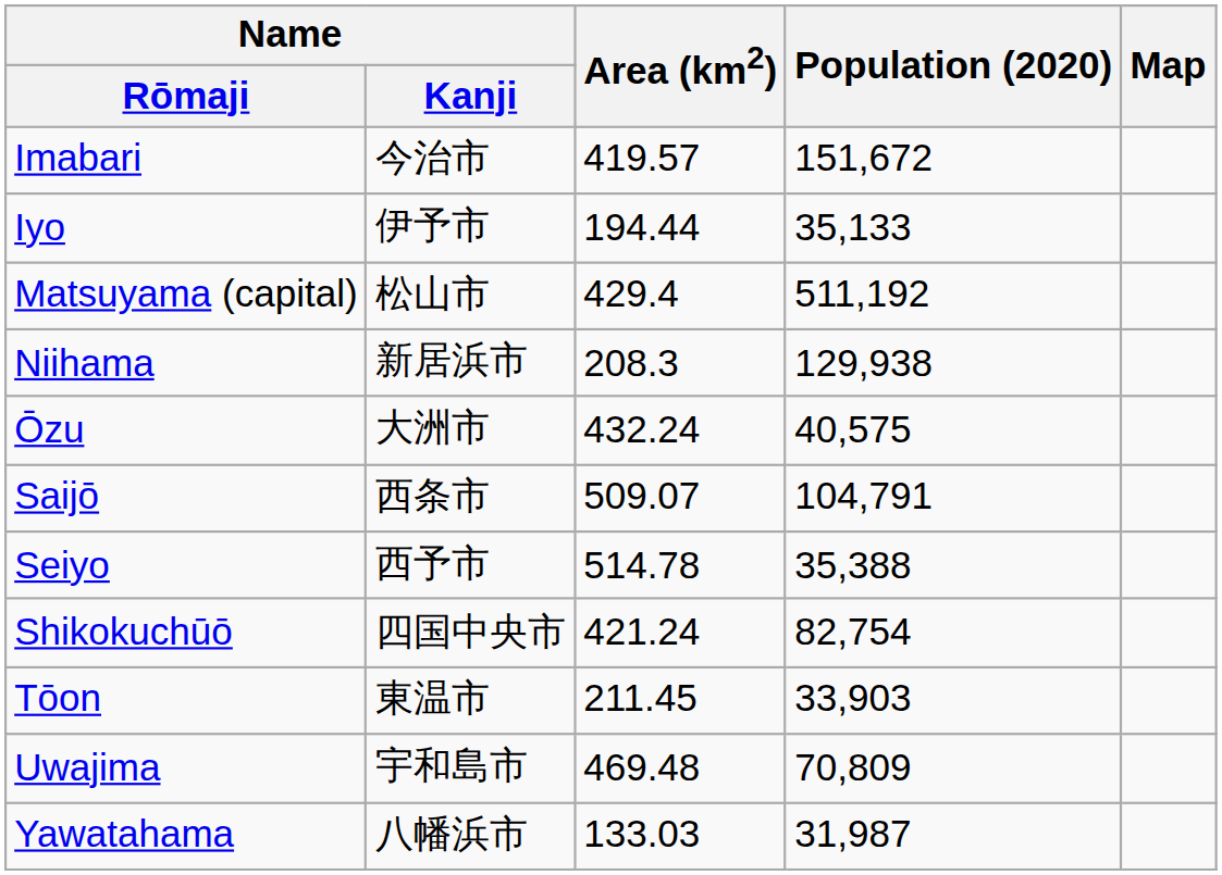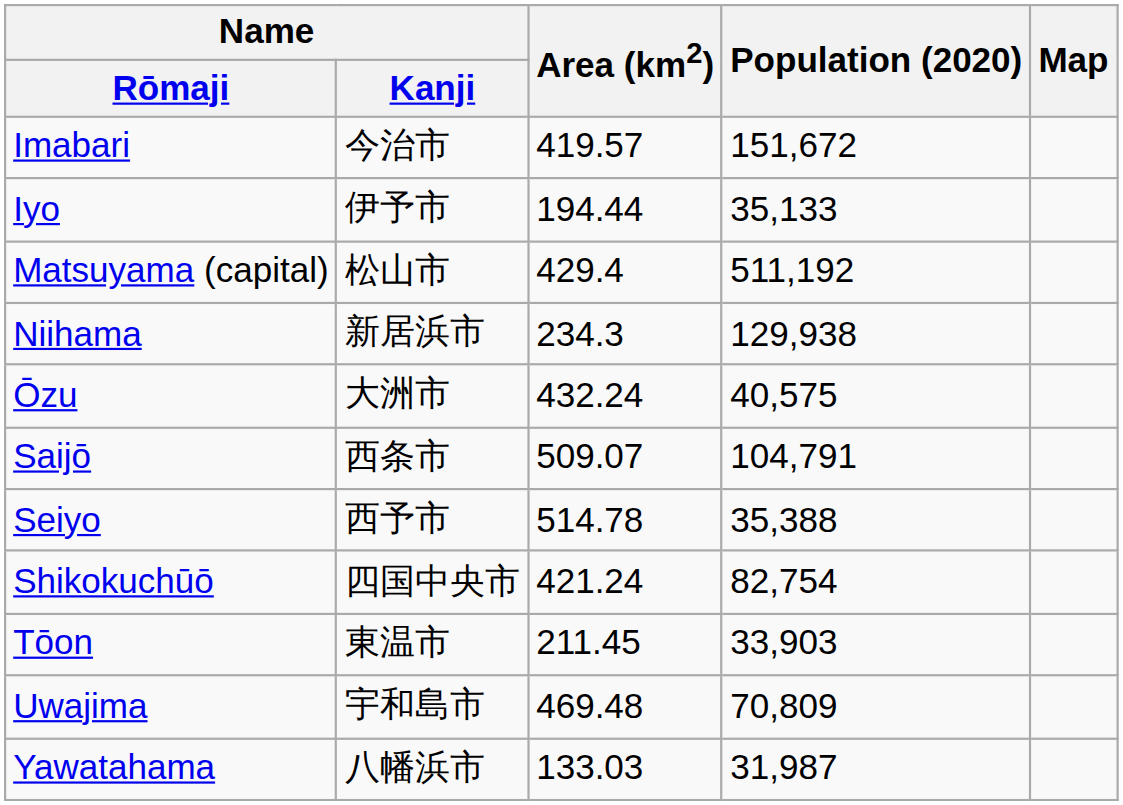 <table class="wikitable sortable">
 <tr>
 <th colspan="2">Name</th>
 <th rowspan="2">Area (km<sup>2</sup>)</th>
 <th rowspan="2">Population (2020)</th>
 <th rowspan="2">Map</th>
 </tr>
 <tr>
 <th><a href='#'>Rōmaji</a></th>
 <th><a href='#'>Kanji</a></th>
 </tr>
 <tr>
 <td> <a href='#'>Imabari</a></td>
 <td>今治市</td>
 <td>419.57</td>
 <td>151,672</td>
 <td></td>
 </tr>
 <tr>
 <td> <a href='#'>Iyo</a></td>
 <td>伊予市</td>
 <td>194.44</td>
 <td>35,133</td>
 <td></td>
 </tr>
 <tr>
 <td> <a href='#'>Matsuyama</a> (capital)</td>
 <td>松山市</td>
 <td>429.4</td>
 <td>511,192</td>
 <td></td>
 </tr>
 <tr>
 <td> <a href='#'>Niihama</a></td>
 <td>新居浜市</td>
-<td>208.3</td>
+<td>234.3</td>
 <td>129,938</td>
 <td></td>
 </tr>
 <tr>
 <td> <a href='#'>Ōzu</a></td>
 <td>大洲市</td>
 <td>432.24</td>
 <td>40,575</td>
 <td></td>
 </tr>
 <tr>
 <td> <a href='#'>Saijō</a></td>
 <td>西条市</td>
 <td>509.07</td>
 <td>104,791</td>
 <td></td>
 </tr>
 <tr>
 <td> <a href='#'>Seiyo</a></td>
 <td>西予市</td>
 <td>514.78</td>
 <td>35,388</td>
 <td></td>
 </tr>
 <tr>
 <td> <a href='#'>Shikokuchūō</a></td>
 <td>四国中央市</td>
 <td>421.24</td>
 <td>82,754</td>
 <td></td>
 </tr>
 <tr>
 <td> <a href='#'>Tōon</a></td>
 <td>東温市</td>
 <td>211.45</td>
 <td>33,903</td>
 <td></td>
 </tr>
 <tr>
 <td> <a href='#'>Uwajima</a></td>
 <td>宇和島市</td>
 <td>469.48</td>
 <td>70,809</td>
 <td></td>
 </tr>
 <tr>
 <td> <a href='#'>Yawatahama</a></td>
 <td>八幡浜市</td>
 <td>133.03</td>
 <td>31,987</td>
 <td></td>
 </tr>
 </table>
